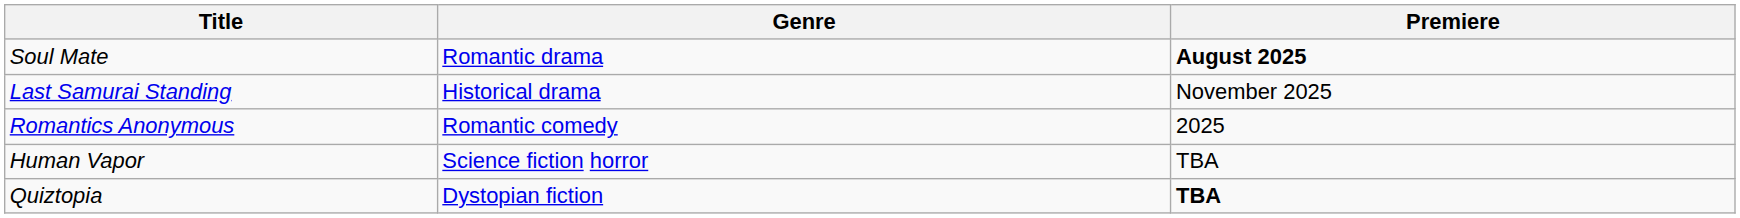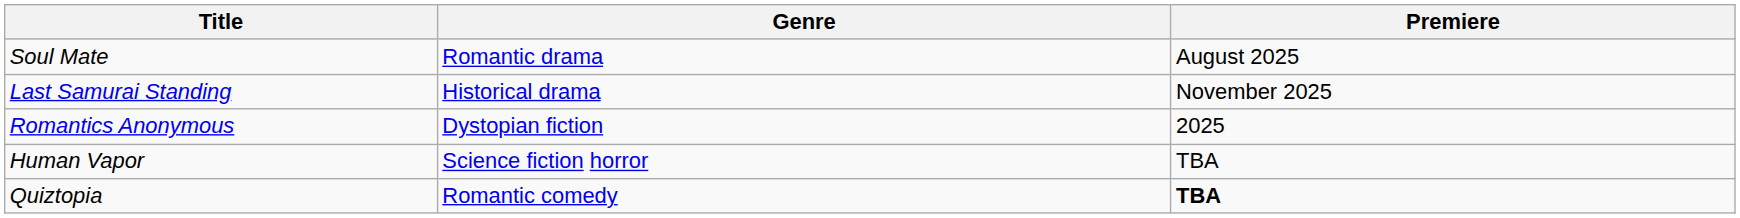 <table class="wikitable sortable" style="width:100%;">
 <tr>
 <th scope="col" style="width:25%;">Title</th>
 <th>Genre</th>
 <th>Premiere</th>
 </tr>
 <tr>
 <td><em>Soul Mate</em></td>
 <td><a href='#'>Romantic drama</a></td>
-<td><strong>August 2025</strong></td>
+<td>August 2025</td>
 </tr>
 <tr>
 <td><em><a href='#'>Last Samurai Standing</a></em></td>
 <td><a href='#'>Historical drama</a></td>
 <td>November 2025</td>
 </tr>
 <tr>
 <td><em><a href='#'>Romantics Anonymous</a></em></td>
-<td><a href='#'>Romantic comedy</a></td>
+<td><a href='#'>Dystopian fiction</a></td>
 <td>2025</td>
 </tr>
 <tr>
 <td><em>Human Vapor</em></td>
 <td><a href='#'>Science fiction</a> <a href='#'>horror</a></td>
 <td>TBA</td>
 </tr>
 <tr>
 <td><em>Quiztopia</em></td>
-<td><a href='#'>Dystopian fiction</a></td>
+<td><a href='#'>Romantic comedy</a></td>
 <td><strong>TBA</strong></td>
 </tr>
 </table>
